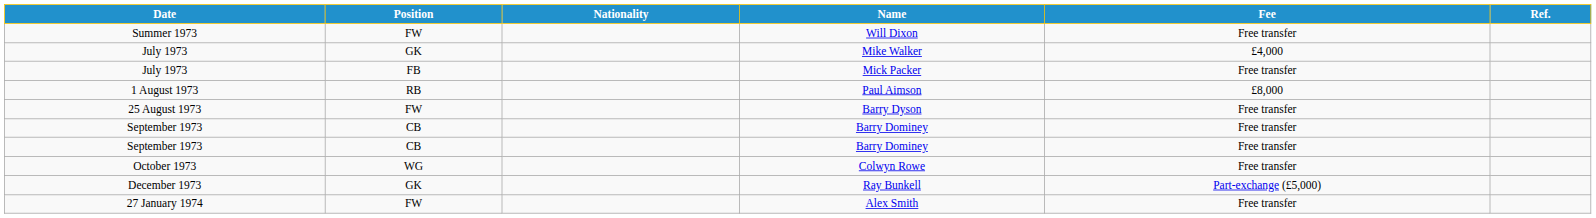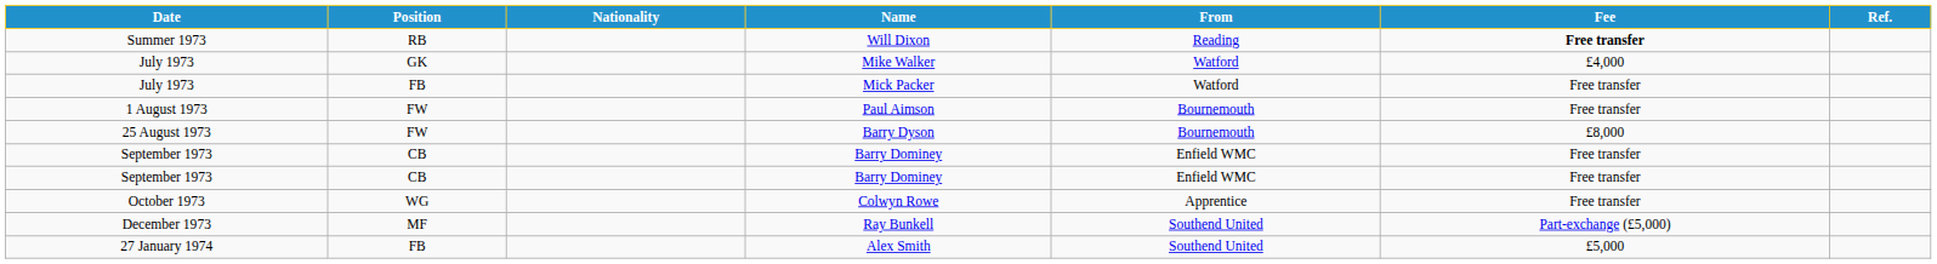 <table class="wikitable" style="text-align:center; font-size:90%; width:100%;">
 <tr>
 <th style="background:#2191CC; color:white; border:1px solid #F7C408; text-align:center;">Date</th>
 <th style="background:#2191CC; color:white; border:1px solid #F7C408; text-align:center;">Position</th>
 <th style="background:#2191CC; color:white; border:1px solid #F7C408; text-align:center;">Nationality</th>
 <th style="background:#2191CC; color:white; border:1px solid #F7C408; text-align:center;">Name</th>
+<th style="background:#2191CC; color:white; border:1px solid #F7C408; text-align:center;">From</th>
 <th style="background:#2191CC; color:white; border:1px solid #F7C408; text-align:center;">Fee</th>
 <th style="background:#2191CC; color:white; border:1px solid #F7C408; text-align:center;">Ref.</th>
 </tr>
 <tr>
 <td>Summer 1973</td>
-<td>FW</td>
+<td>RB</td>
 <td></td>
 <td><a href='#'>Will Dixon</a></td>
-<td>Free transfer</td>
+<td> <a href='#'>Reading</a></td>
+<td><strong>Free transfer</strong></td>
 <td></td>
 </tr>
 <tr>
 <td>July 1973</td>
 <td>GK</td>
 <td></td>
 <td><a href='#'>Mike Walker</a></td>
+<td> <a href='#'>Watford</a></td>
 <td>£4,000</td>
 <td></td>
 </tr>
 <tr>
 <td>July 1973</td>
 <td>FB</td>
 <td></td>
 <td><a href='#'>Mick Packer</a></td>
+<td> Watford</td>
 <td>Free transfer</td>
 <td></td>
 </tr>
 <tr>
 <td>1 August 1973</td>
-<td>RB</td>
+<td>FW</td>
 <td></td>
 <td><a href='#'>Paul Aimson</a></td>
-<td>£8,000</td>
+<td> <a href='#'>Bournemouth</a></td>
+<td>Free transfer</td>
 <td></td>
 </tr>
 <tr>
 <td>25 August 1973</td>
 <td>FW</td>
 <td></td>
 <td><a href='#'>Barry Dyson</a></td>
+<td> <a href='#'>Bournemouth</a></td>
+<td>£8,000</td>
+<td></td>
+</tr>
+<tr>
+<td>September 1973</td>
+<td>CB</td>
+<td></td>
+<td><a href='#'>Barry Dominey</a></td>
+<td> Enfield WMC</td>
 <td>Free transfer</td>
 <td></td>
 </tr>
 <tr>
 <td>September 1973</td>
 <td>CB</td>
 <td></td>
 <td><a href='#'>Barry Dominey</a></td>
-<td>Free transfer</td>
-<td></td>
-</tr>
-<tr>
-<td>September 1973</td>
-<td>CB</td>
-<td></td>
-<td><a href='#'>Barry Dominey</a></td>
+<td> Enfield WMC</td>
 <td>Free transfer</td>
 <td></td>
 </tr>
 <tr>
 <td>October 1973</td>
 <td>WG</td>
 <td></td>
 <td><a href='#'>Colwyn Rowe</a></td>
+<td>Apprentice</td>
 <td>Free transfer</td>
 <td></td>
 </tr>
 <tr>
 <td>December 1973</td>
-<td>GK</td>
+<td>MF</td>
 <td></td>
 <td><a href='#'>Ray Bunkell</a></td>
+<td> <a href='#'>Southend United</a></td>
 <td><a href='#'>Part-exchange</a> (£5,000)</td>
 <td></td>
 </tr>
 <tr>
 <td>27 January 1974</td>
-<td>FW</td>
+<td>FB</td>
 <td></td>
 <td><a href='#'>Alex Smith</a></td>
-<td>Free transfer</td>
+<td> <a href='#'>Southend United</a></td>
+<td>£5,000</td>
 <td></td>
 </tr>
 </table>
